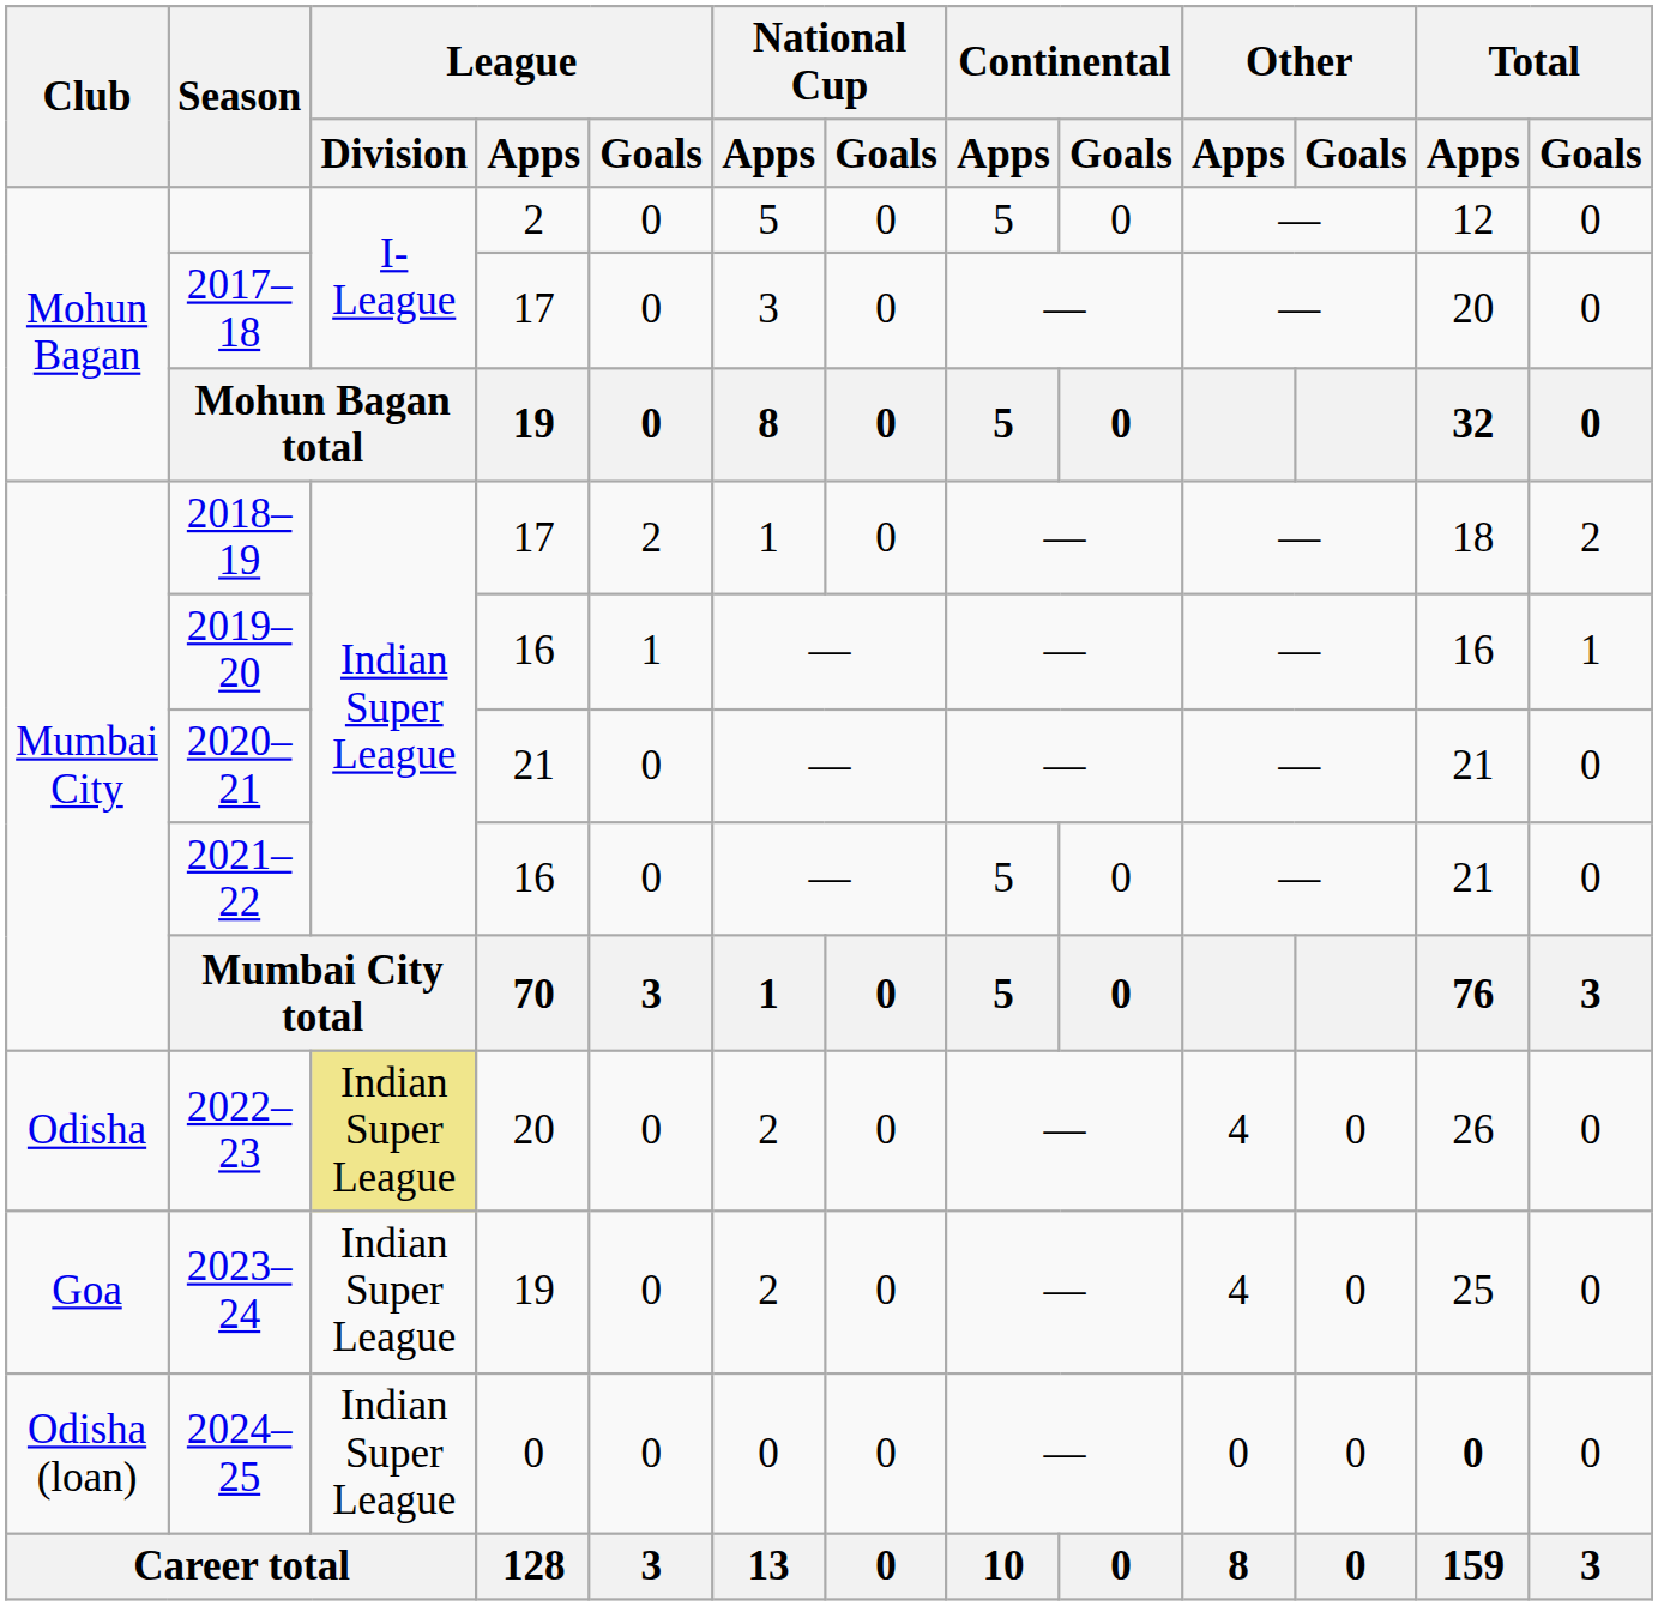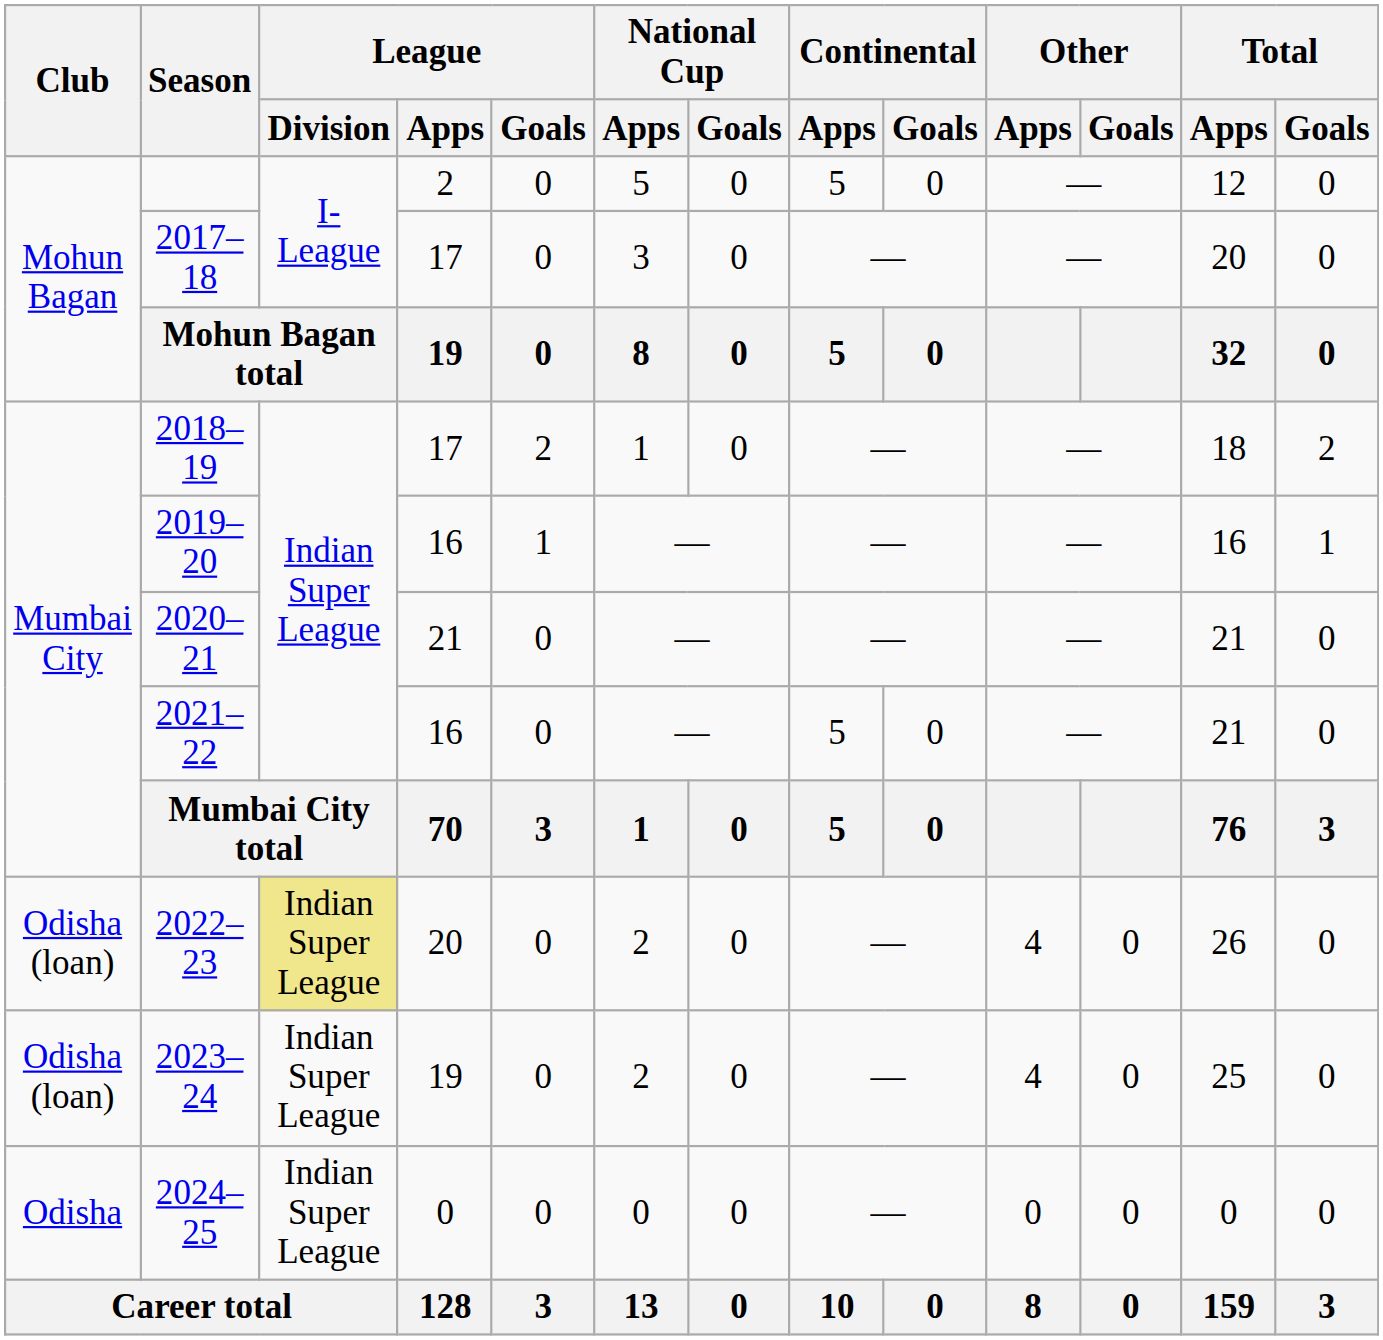 <table class="wikitable" style="text-align: center;">
 <tr>
 <th rowspan="2">Club</th>
 <th rowspan="2">Season</th>
 <th colspan="3">League</th>
 <th colspan="2">National Cup</th>
 <th colspan="2">Continental</th>
 <th colspan="2">Other</th>
 <th colspan="2">Total</th>
 </tr>
 <tr>
 <th>Division</th>
 <th>Apps</th>
 <th>Goals</th>
 <th>Apps</th>
 <th>Goals</th>
 <th>Apps</th>
 <th>Goals</th>
 <th>Apps</th>
 <th>Goals</th>
 <th>Apps</th>
 <th>Goals</th>
 </tr>
 <tr>
 <td rowspan="3"><a href='#'>Mohun Bagan</a></td>
 <td></td>
 <td rowspan="2"><a href='#'>I-League</a></td>
 <td>2</td>
 <td>0</td>
 <td>5</td>
 <td>0</td>
 <td>5</td>
 <td>0</td>
 <td colspan="2">—</td>
 <td>12</td>
 <td>0</td>
 </tr>
 <tr>
 <td><a href='#'>2017–18</a></td>
 <td>17</td>
 <td>0</td>
 <td>3</td>
 <td>0</td>
 <td colspan="2">—</td>
 <td colspan="2">—</td>
 <td>20</td>
 <td>0</td>
 </tr>
 <tr>
 <th colspan="2">Mohun Bagan total</th>
 <th>19</th>
 <th>0</th>
 <th>8</th>
 <th>0</th>
 <th>5</th>
 <th>0</th>
 <th></th>
 <th></th>
 <th>32</th>
 <th>0</th>
 </tr>
 <tr>
 <td rowspan="5"><a href='#'>Mumbai City</a></td>
 <td><a href='#'>2018–19</a></td>
 <td rowspan="4"><a href='#'>Indian Super League</a></td>
 <td>17</td>
 <td>2</td>
 <td>1</td>
 <td>0</td>
 <td colspan="2">—</td>
 <td colspan="2">—</td>
 <td>18</td>
 <td>2</td>
 </tr>
 <tr>
 <td><a href='#'>2019–20</a></td>
 <td>16</td>
 <td>1</td>
 <td colspan="2">—</td>
 <td colspan="2">—</td>
 <td colspan="2">—</td>
 <td>16</td>
 <td>1</td>
 </tr>
 <tr>
 <td><a href='#'>2020–21</a></td>
 <td>21</td>
 <td>0</td>
 <td colspan="2">—</td>
 <td colspan="2">—</td>
 <td colspan="2">—</td>
 <td>21</td>
 <td>0</td>
 </tr>
 <tr>
 <td><a href='#'>2021–22</a></td>
 <td>16</td>
 <td>0</td>
 <td colspan="2">—</td>
 <td>5</td>
 <td>0</td>
 <td colspan="2">—</td>
 <td>21</td>
 <td>0</td>
 </tr>
 <tr>
 <th colspan="2">Mumbai City total</th>
 <th>70</th>
 <th>3</th>
 <th>1</th>
 <th>0</th>
 <th>5</th>
 <th>0</th>
 <th></th>
 <th></th>
 <th>76</th>
 <th>3</th>
 </tr>
 <tr>
-<td rowspan="1"><a href='#'>Odisha</a></td>
+<td rowspan="1"><a href='#'>Odisha</a> (loan)</td>
 <td><a href='#'>2022–23</a></td>
 <td rowspan="1" style="background: khaki;">Indian Super League</td>
 <td>20</td>
 <td>0</td>
 <td>2</td>
 <td>0</td>
 <td colspan="2">—</td>
 <td>4</td>
 <td>0</td>
 <td>26</td>
 <td>0</td>
 </tr>
 <tr>
-<td rowspan="1"><a href='#'>Goa</a></td>
+<td rowspan="1"><a href='#'>Odisha</a> (loan)</td>
 <td><a href='#'>2023–24</a></td>
 <td rowspan="1">Indian Super League</td>
 <td>19</td>
 <td>0</td>
 <td>2</td>
 <td>0</td>
 <td colspan="2">—</td>
 <td>4</td>
 <td>0</td>
 <td>25</td>
 <td>0</td>
 </tr>
 <tr>
-<td rowspan="1"><a href='#'>Odisha</a> (loan)</td>
+<td rowspan="1"><a href='#'>Odisha</a></td>
 <td><a href='#'>2024–25</a></td>
 <td rowspan="1">Indian Super League</td>
 <td>0</td>
 <td>0</td>
 <td>0</td>
 <td>0</td>
 <td colspan="2">—</td>
 <td>0</td>
 <td>0</td>
-<td><strong>0</strong></td>
+<td>0</td>
 <td>0</td>
 </tr>
 <tr>
 <th colspan="3">Career total</th>
 <th>128</th>
 <th>3</th>
 <th>13</th>
 <th>0</th>
 <th>10</th>
 <th>0</th>
 <th>8</th>
 <th>0</th>
 <th>159</th>
 <th>3</th>
 </tr>
 </table>
